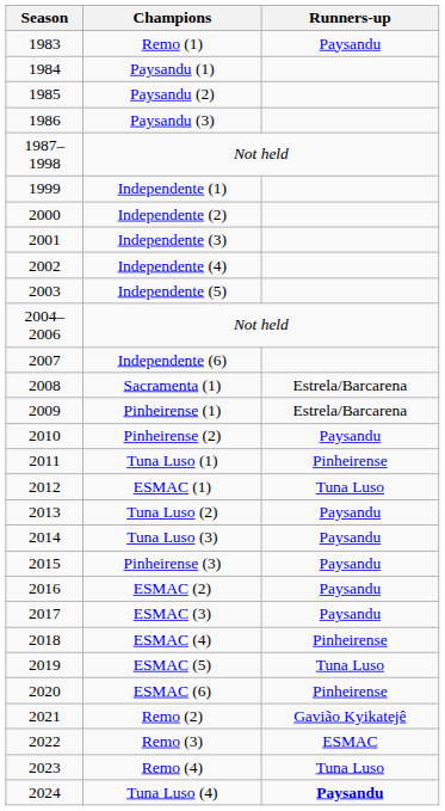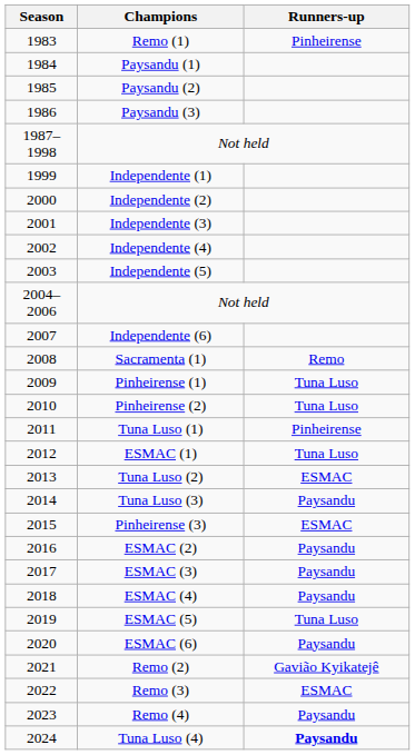 <table class="wikitable" style="text-align:center; margin-left:1em;">
 <tr>
 <th style="width:70px">Season</th>
 <th style="width:170px">Champions</th>
 <th style="width:170px">Runners-up</th>
 </tr>
 <tr>
 <td>1983</td>
 <td><a href='#'>Remo</a> (1)</td>
-<td><a href='#'>Paysandu</a></td>
+<td><a href='#'>Pinheirense</a></td>
 </tr>
 <tr>
 <td>1984</td>
 <td><a href='#'>Paysandu</a> (1)</td>
 <td></td>
 </tr>
 <tr>
 <td>1985</td>
 <td><a href='#'>Paysandu</a> (2)</td>
 <td></td>
 </tr>
 <tr>
 <td>1986</td>
 <td><a href='#'>Paysandu</a> (3)</td>
 <td></td>
 </tr>
 <tr>
 <td>1987–1998</td>
 <td colspan=2 align=center><em>Not held</em></td>
 </tr>
 <tr>
 <td>1999</td>
 <td><a href='#'>Independente</a> (1)</td>
 <td></td>
 </tr>
 <tr>
 <td>2000</td>
 <td><a href='#'>Independente</a> (2)</td>
 <td></td>
 </tr>
 <tr>
 <td>2001</td>
 <td><a href='#'>Independente</a> (3)</td>
 <td></td>
 </tr>
 <tr>
 <td>2002</td>
 <td><a href='#'>Independente</a> (4)</td>
 <td></td>
 </tr>
 <tr>
 <td>2003</td>
 <td><a href='#'>Independente</a> (5)</td>
 <td></td>
 </tr>
 <tr>
 <td>2004–2006</td>
 <td colspan=2 align=center><em>Not held</em></td>
 </tr>
 <tr>
 <td>2007</td>
 <td><a href='#'>Independente</a> (6)</td>
 <td></td>
 </tr>
 <tr>
 <td>2008</td>
 <td><a href='#'>Sacramenta</a> (1)</td>
-<td>Estrela/Barcarena</td>
+<td><a href='#'>Remo</a></td>
 </tr>
 <tr>
 <td>2009</td>
 <td><a href='#'>Pinheirense</a> (1)</td>
-<td>Estrela/Barcarena</td>
+<td><a href='#'>Tuna Luso</a></td>
 </tr>
 <tr>
 <td>2010</td>
 <td><a href='#'>Pinheirense</a> (2)</td>
-<td><a href='#'>Paysandu</a></td>
+<td><a href='#'>Tuna Luso</a></td>
 </tr>
 <tr>
 <td>2011</td>
 <td><a href='#'>Tuna Luso</a> (1)</td>
 <td><a href='#'>Pinheirense</a></td>
 </tr>
 <tr>
 <td>2012</td>
 <td><a href='#'>ESMAC</a> (1)</td>
 <td><a href='#'>Tuna Luso</a></td>
 </tr>
 <tr>
 <td>2013</td>
 <td><a href='#'>Tuna Luso</a> (2)</td>
-<td><a href='#'>Paysandu</a></td>
+<td><a href='#'>ESMAC</a></td>
 </tr>
 <tr>
 <td>2014</td>
 <td><a href='#'>Tuna Luso</a> (3)</td>
 <td><a href='#'>Paysandu</a></td>
 </tr>
 <tr>
 <td>2015</td>
 <td><a href='#'>Pinheirense</a> (3)</td>
-<td><a href='#'>Paysandu</a></td>
+<td><a href='#'>ESMAC</a></td>
 </tr>
 <tr>
 <td>2016</td>
 <td><a href='#'>ESMAC</a> (2)</td>
 <td><a href='#'>Paysandu</a></td>
 </tr>
 <tr>
 <td>2017</td>
 <td><a href='#'>ESMAC</a> (3)</td>
 <td><a href='#'>Paysandu</a></td>
 </tr>
 <tr>
 <td>2018</td>
 <td><a href='#'>ESMAC</a> (4)</td>
-<td><a href='#'>Pinheirense</a></td>
+<td><a href='#'>Paysandu</a></td>
 </tr>
 <tr>
 <td>2019</td>
 <td><a href='#'>ESMAC</a> (5)</td>
 <td><a href='#'>Tuna Luso</a></td>
 </tr>
 <tr>
 <td>2020</td>
 <td><a href='#'>ESMAC</a> (6)</td>
-<td><a href='#'>Pinheirense</a></td>
+<td><a href='#'>Paysandu</a></td>
 </tr>
 <tr>
 <td>2021</td>
 <td><a href='#'>Remo</a> (2)</td>
 <td><a href='#'>Gavião Kyikatejê</a></td>
 </tr>
 <tr>
 <td>2022</td>
 <td><a href='#'>Remo</a> (3)</td>
 <td><a href='#'>ESMAC</a></td>
 </tr>
 <tr>
 <td>2023</td>
 <td><a href='#'>Remo</a> (4)</td>
-<td><a href='#'>Tuna Luso</a></td>
+<td><a href='#'>Paysandu</a></td>
 </tr>
 <tr>
 <td>2024</td>
 <td><a href='#'>Tuna Luso</a> (4)</td>
 <td><strong><a href='#'>Paysandu</a></strong></td>
 </tr>
 </table>
